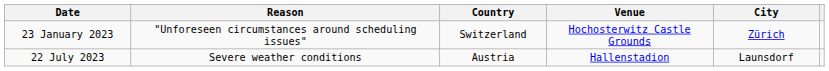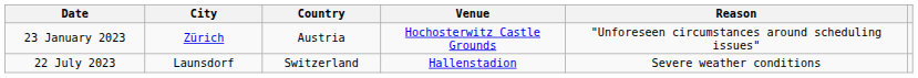 <table class="wikitable plainrowheaders" style="text-align:center;">
 <tr>
 <th scope="col" style="width:12em;">Date</th>
-<th scope="col" style="width:30em;">Reason</th>
+<th scope="col" style="width:10em;">City</th>
 <th scope="col" style="width:10em;">Country</th>
 <th scope="col" style="width:16em;">Venue</th>
-<th scope="col" style="width:10em;">City</th>
+<th scope="col" style="width:30em;">Reason</th>
 <th scope="col" class="unsortable"></th>
 </tr>
 <tr>
 <td>23 January 2023</td>
+<td><a href='#'>Zürich</a></td>
+<td>Austria</td>
+<td><a href='#'>Hochosterwitz Castle Grounds</a></td>
 <td>"Unforeseen circumstances around scheduling issues"</td>
-<td>Switzerland</td>
-<td><a href='#'>Hochosterwitz Castle Grounds</a></td>
-<td><a href='#'>Zürich</a></td>
 <td></td>
 </tr>
 <tr>
 <td>22 July 2023</td>
+<td>Launsdorf</td>
+<td>Switzerland</td>
+<td><a href='#'>Hallenstadion</a></td>
 <td>Severe weather conditions</td>
-<td>Austria</td>
-<td><a href='#'>Hallenstadion</a></td>
-<td>Launsdorf</td>
 <td></td>
 </tr>
 </table>
